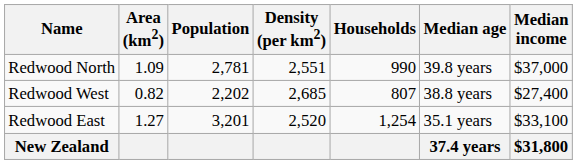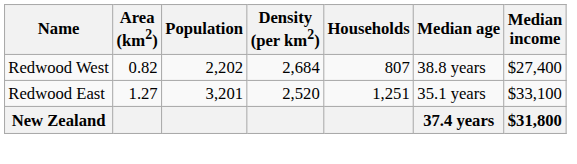 <table class="wikitable">
 <tr>
 <th>Name</th>
 <th>Area<br>(km<sup>2</sup>)</th>
 <th>Population</th>
 <th>Density<br>(per km<sup>2</sup>)</th>
 <th>Households</th>
 <th>Median age</th>
 <th>Median<br>income</th>
 </tr>
 <tr>
-<td>Redwood North</td>
-<td style="text-align:right;">1.09</td>
-<td style="text-align:right;">2,781</td>
-<td style="text-align:right;">2,551</td>
-<td style="text-align:right;">990</td>
-<td>39.8 years</td>
-<td>$37,000</td>
-</tr>
-<tr>
 <td>Redwood West</td>
 <td style="text-align:right;">0.82</td>
 <td style="text-align:right;">2,202</td>
-<td style="text-align:right;">2,685</td>
+<td style="text-align:right;">2,684</td>
 <td style="text-align:right;">807</td>
 <td>38.8 years</td>
 <td>$27,400</td>
 </tr>
 <tr>
 <td>Redwood East</td>
 <td style="text-align:right;">1.27</td>
 <td style="text-align:right;">3,201</td>
 <td style="text-align:right;">2,520</td>
-<td style="text-align:right;">1,254</td>
+<td style="text-align:right;">1,251</td>
 <td>35.1 years</td>
 <td>$33,100</td>
 </tr>
 <tr>
 <th>New Zealand</th>
 <th></th>
 <th></th>
 <th></th>
 <th></th>
 <th>37.4 years</th>
 <th style="text-align:left;">$31,800</th>
 </tr>
 </table>
